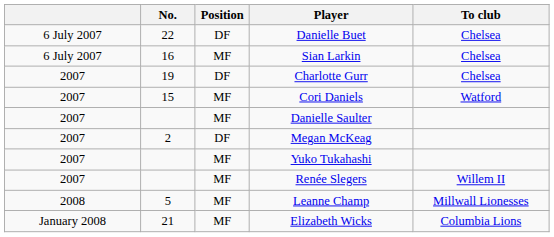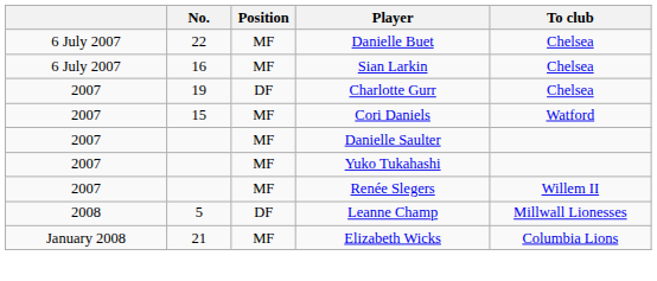 <table class="wikitable sortable" style="width:95%; text-align:center; font-size:85%; text-align:center;">
 <tr>
 <th width="25%"></th>
 <th width="10%">No.</th>
 <th width="10%">Position</th>
 <th>Player</th>
 <th width="25%">To club</th>
 </tr>
 <tr>
 <td>6 July 2007</td>
 <td>22</td>
-<td>DF</td>
+<td>MF</td>
 <td> <a href='#'>Danielle Buet</a></td>
 <td> <a href='#'>Chelsea</a></td>
 </tr>
 <tr>
 <td>6 July 2007</td>
 <td>16</td>
 <td>MF</td>
 <td> <a href='#'>Sian Larkin</a></td>
 <td> <a href='#'>Chelsea</a></td>
 </tr>
 <tr>
 <td>2007</td>
 <td>19</td>
 <td>DF</td>
 <td> <a href='#'>Charlotte Gurr</a></td>
 <td> <a href='#'>Chelsea</a></td>
 </tr>
 <tr>
 <td>2007</td>
 <td>15</td>
 <td>MF</td>
 <td> <a href='#'>Cori Daniels</a></td>
 <td> <a href='#'>Watford</a></td>
 </tr>
 <tr>
 <td>2007</td>
 <td></td>
 <td>MF</td>
 <td> <a href='#'>Danielle Saulter</a></td>
 <td></td>
 </tr>
 <tr>
 <td>2007</td>
-<td>2</td>
-<td>DF</td>
-<td> <a href='#'>Megan McKeag</a></td>
-<td></td>
-</tr>
-<tr>
-<td>2007</td>
 <td></td>
 <td>MF</td>
 <td> <a href='#'>Yuko Tukahashi</a></td>
 <td></td>
 </tr>
 <tr>
 <td>2007</td>
 <td></td>
 <td>MF</td>
 <td> <a href='#'>Renée Slegers</a></td>
 <td> <a href='#'>Willem II</a></td>
 </tr>
 <tr>
 <td>2008</td>
 <td>5</td>
-<td>MF</td>
+<td>DF</td>
 <td> <a href='#'>Leanne Champ</a></td>
 <td> <a href='#'>Millwall Lionesses</a></td>
 </tr>
 <tr>
 <td>January 2008</td>
 <td>21</td>
 <td>MF</td>
 <td> <a href='#'>Elizabeth Wicks</a></td>
 <td> <a href='#'>Columbia Lions</a></td>
 </tr>
 </table>
